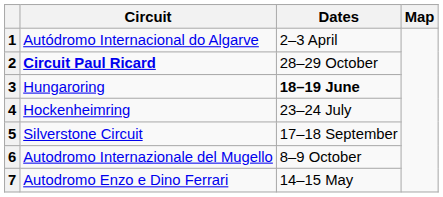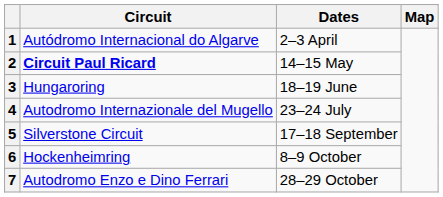 <table class="wikitable" style="font-size:90%;">
 <tr>
 <th></th>
 <th>Circuit</th>
 <th>Dates</th>
 <th>Map</th>
 </tr>
 <tr>
 <th>1</th>
 <td> <a href='#'>Autódromo Internacional do Algarve</a></td>
 <td>2–3 April</td>
 <td rowspan=7></td>
 </tr>
 <tr>
 <th>2</th>
 <td><strong> <a href='#'>Circuit Paul Ricard</a></strong></td>
-<td>28–29 October</td>
+<td>14–15 May</td>
 </tr>
 <tr>
 <th>3</th>
 <td> <a href='#'>Hungaroring</a></td>
-<td><strong>18–19 June</strong></td>
+<td>18–19 June</td>
 </tr>
 <tr>
 <th>4</th>
-<td> <a href='#'>Hockenheimring</a></td>
+<td> <a href='#'>Autodromo Internazionale del Mugello</a></td>
 <td>23–24 July</td>
 </tr>
 <tr>
 <th>5</th>
 <td> <a href='#'>Silverstone Circuit</a></td>
 <td>17–18 September</td>
 </tr>
 <tr>
 <th>6</th>
-<td> <a href='#'>Autodromo Internazionale del Mugello</a></td>
+<td> <a href='#'>Hockenheimring</a></td>
 <td>8–9 October</td>
 </tr>
 <tr>
 <th>7</th>
 <td> <a href='#'>Autodromo Enzo e Dino Ferrari</a></td>
-<td>14–15 May</td>
+<td>28–29 October</td>
 </tr>
 </table>
